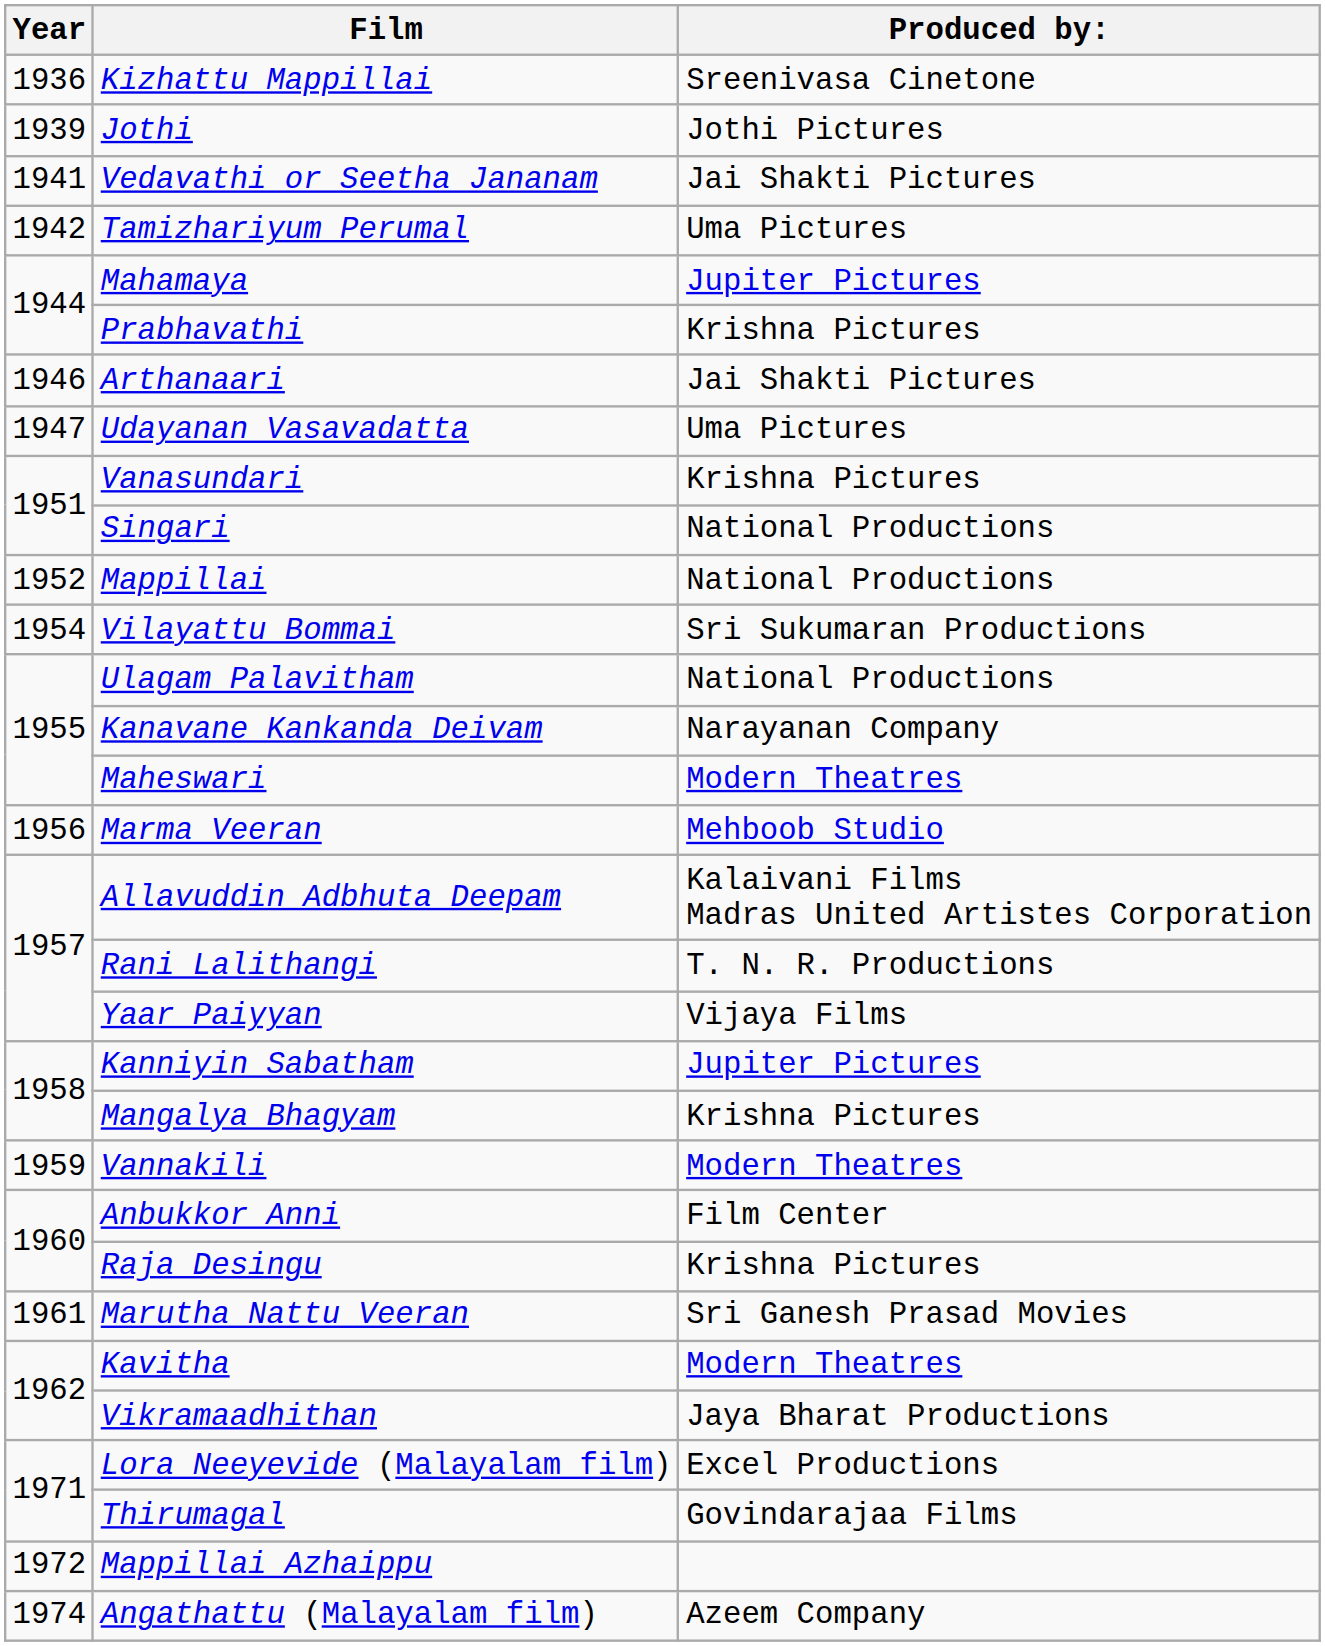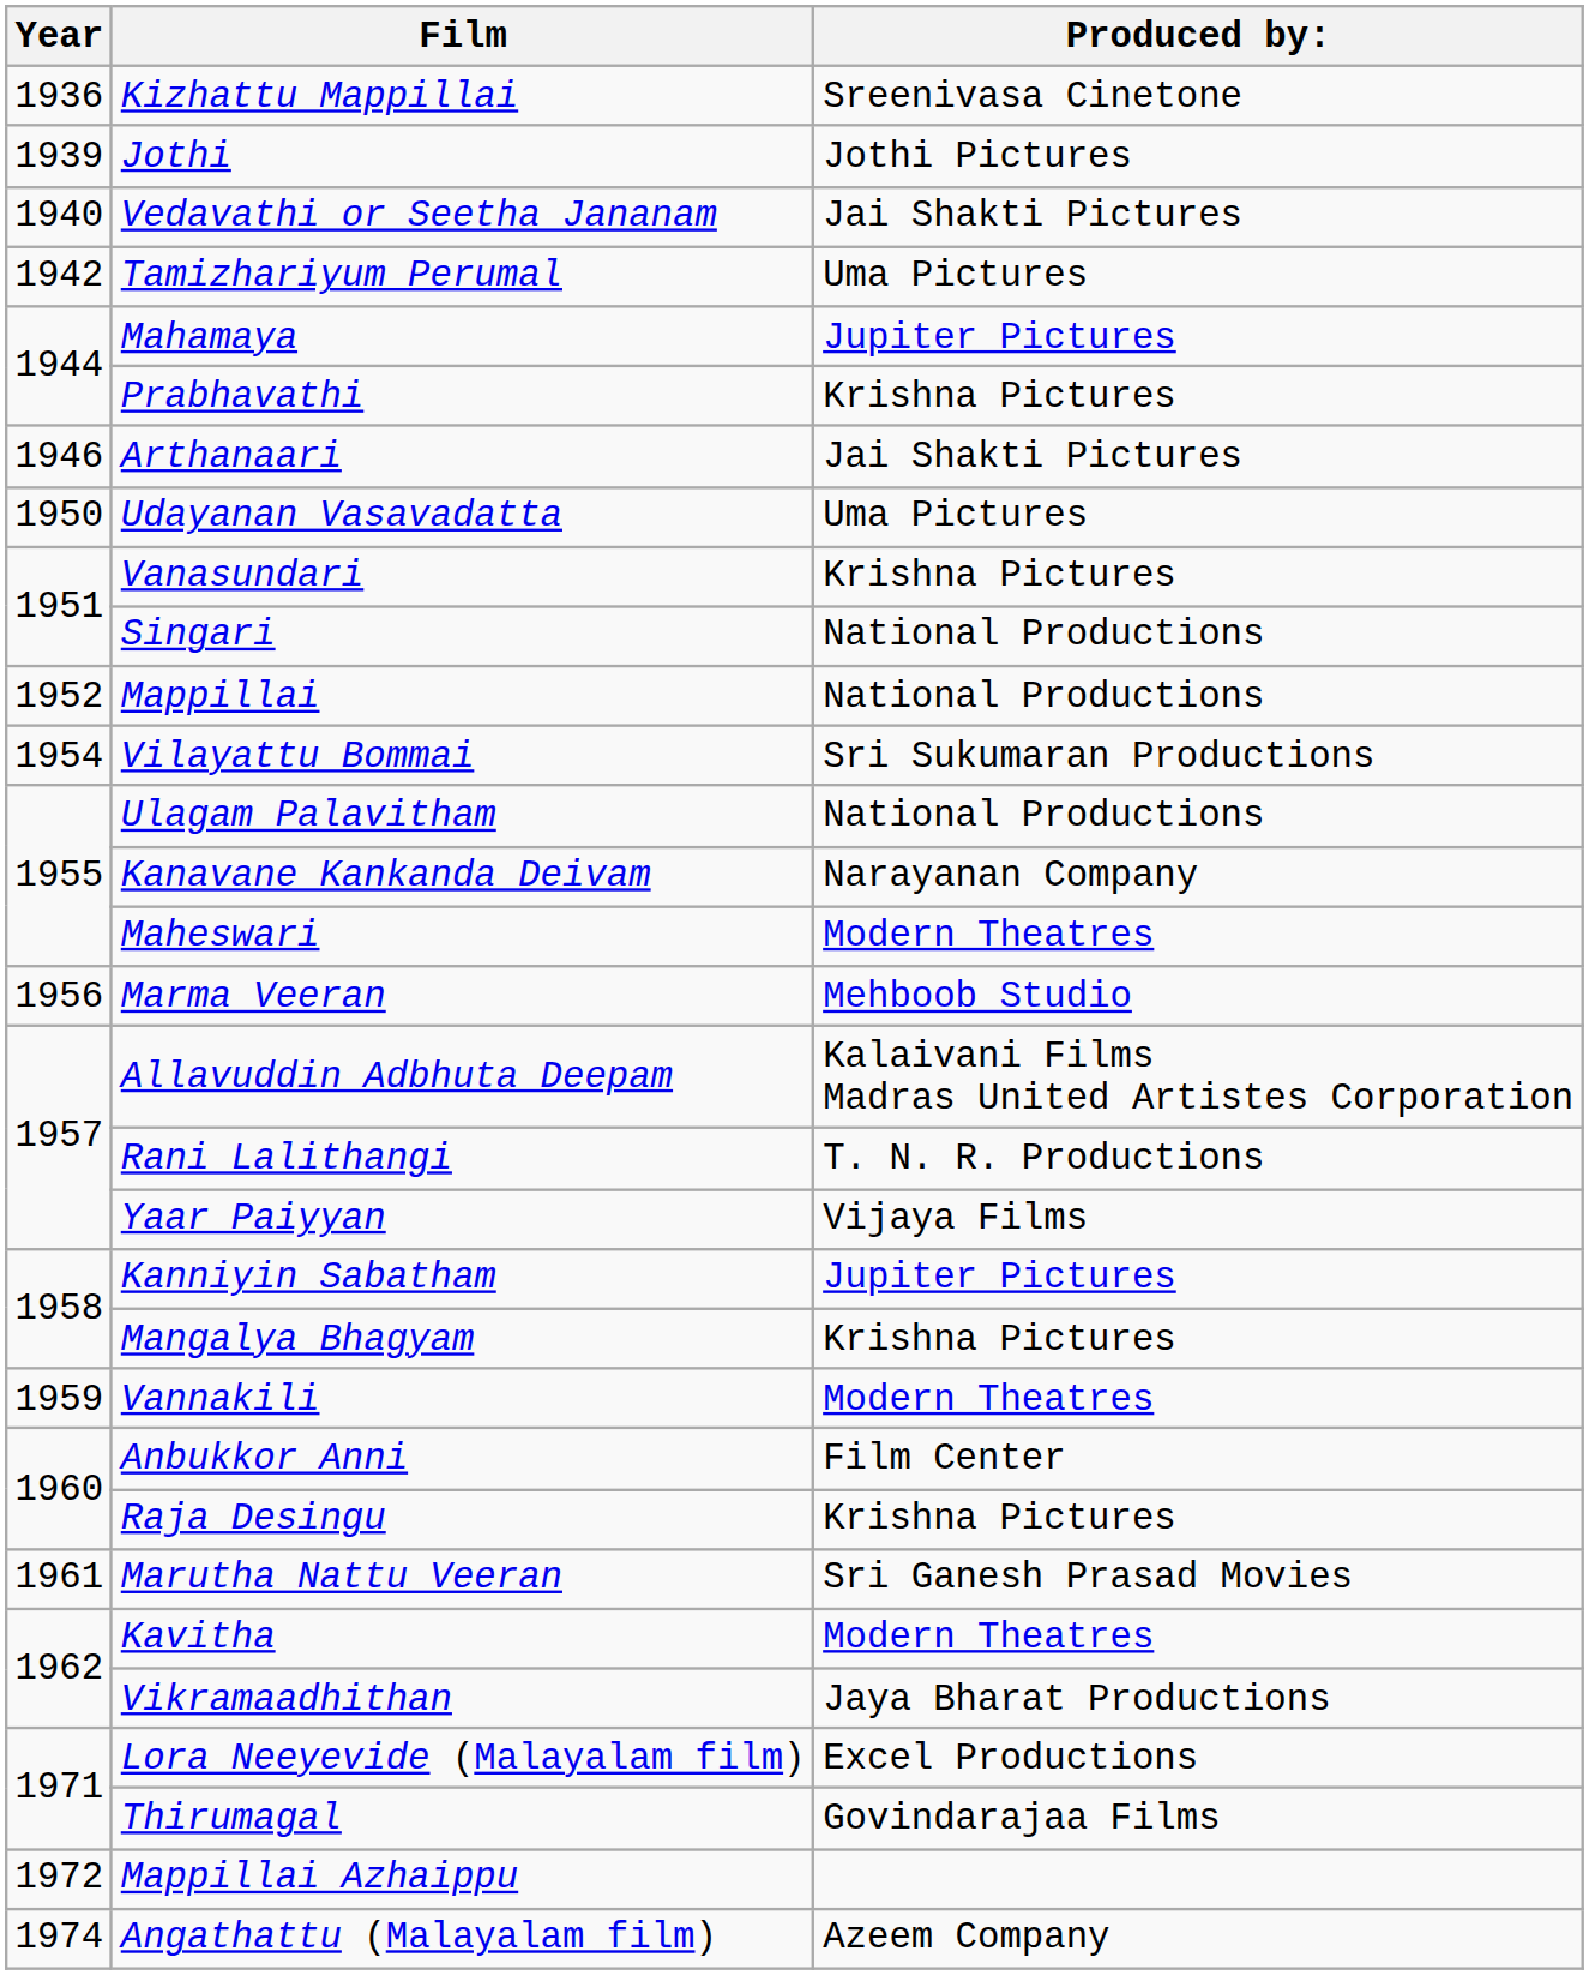 <table class="wikitable">
 <tr>
 <th>Year</th>
 <th>Film</th>
 <th>Produced by:</th>
 </tr>
 <tr>
 <td>1936</td>
 <td><em><a href='#'>Kizhattu Mappillai</a></em></td>
 <td>Sreenivasa Cinetone</td>
 </tr>
 <tr>
 <td>1939</td>
 <td><em><a href='#'>Jothi</a></em></td>
 <td>Jothi Pictures</td>
 </tr>
 <tr>
-<td>1941</td>
+<td>1940</td>
 <td><em><a href='#'>Vedavathi or Seetha Jananam</a></em></td>
 <td>Jai Shakti Pictures</td>
 </tr>
 <tr>
 <td>1942</td>
 <td><em><a href='#'>Tamizhariyum Perumal</a></em></td>
 <td>Uma Pictures</td>
 </tr>
 <tr>
 <td rowspan=2>1944</td>
 <td><em><a href='#'>Mahamaya</a></em></td>
 <td><a href='#'>Jupiter Pictures</a></td>
 </tr>
 <tr>
 <td><em><a href='#'>Prabhavathi</a></em></td>
 <td>Krishna Pictures</td>
 </tr>
 <tr>
 <td>1946</td>
 <td><em><a href='#'>Arthanaari</a></em></td>
 <td>Jai Shakti Pictures</td>
 </tr>
 <tr>
-<td>1947</td>
+<td>1950</td>
 <td><em><a href='#'>Udayanan Vasavadatta</a></em></td>
 <td>Uma Pictures</td>
 </tr>
 <tr>
 <td rowspan=2>1951</td>
 <td><em><a href='#'>Vanasundari</a></em></td>
 <td>Krishna Pictures</td>
 </tr>
 <tr>
 <td><em><a href='#'>Singari</a></em></td>
 <td>National Productions</td>
 </tr>
 <tr>
 <td>1952</td>
 <td><em><a href='#'>Mappillai</a></em></td>
 <td>National Productions</td>
 </tr>
 <tr>
 <td>1954</td>
 <td><em><a href='#'>Vilayattu Bommai</a></em></td>
 <td>Sri Sukumaran Productions</td>
 </tr>
 <tr>
 <td rowspan=3>1955</td>
 <td><em><a href='#'>Ulagam Palavitham</a></em></td>
 <td>National Productions</td>
 </tr>
 <tr>
 <td><em><a href='#'>Kanavane Kankanda Deivam</a></em></td>
 <td>Narayanan Company</td>
 </tr>
 <tr>
 <td><em><a href='#'>Maheswari</a></em></td>
 <td><a href='#'>Modern Theatres</a></td>
 </tr>
 <tr>
 <td>1956</td>
 <td><em><a href='#'>Marma Veeran</a></em></td>
 <td><a href='#'>Mehboob Studio</a></td>
 </tr>
 <tr>
 <td rowspan=3>1957</td>
 <td><em><a href='#'>Allavuddin Adbhuta Deepam</a></em></td>
 <td>Kalaivani Films<br>Madras United Artistes Corporation</td>
 </tr>
 <tr>
 <td><em><a href='#'>Rani Lalithangi</a></em></td>
 <td>T. N. R. Productions</td>
 </tr>
 <tr>
 <td><em><a href='#'>Yaar Paiyyan</a></em></td>
 <td>Vijaya Films</td>
 </tr>
 <tr>
 <td rowspan=2>1958</td>
 <td><em><a href='#'>Kanniyin Sabatham</a></em></td>
 <td><a href='#'>Jupiter Pictures</a></td>
 </tr>
 <tr>
 <td><em><a href='#'>Mangalya Bhagyam</a></em></td>
 <td>Krishna Pictures</td>
 </tr>
 <tr>
 <td>1959</td>
 <td><em><a href='#'>Vannakili</a></em></td>
 <td><a href='#'>Modern Theatres</a></td>
 </tr>
 <tr>
 <td rowspan=2>1960</td>
 <td><em><a href='#'>Anbukkor Anni</a></em></td>
 <td>Film Center</td>
 </tr>
 <tr>
 <td><em><a href='#'>Raja Desingu</a></em></td>
 <td>Krishna Pictures</td>
 </tr>
 <tr>
 <td>1961</td>
 <td><em><a href='#'>Marutha Nattu Veeran</a></em></td>
 <td>Sri Ganesh Prasad Movies</td>
 </tr>
 <tr>
 <td rowspan=2>1962</td>
 <td><em><a href='#'>Kavitha</a></em></td>
 <td><a href='#'>Modern Theatres</a></td>
 </tr>
 <tr>
 <td><em><a href='#'>Vikramaadhithan</a></em></td>
 <td>Jaya Bharat Productions</td>
 </tr>
 <tr>
 <td rowspan=2>1971</td>
 <td><em><a href='#'>Lora Neeyevide</a></em> (<a href='#'>Malayalam film</a>)</td>
 <td>Excel Productions</td>
 </tr>
 <tr>
 <td><em><a href='#'>Thirumagal</a></em></td>
 <td>Govindarajaa Films</td>
 </tr>
 <tr>
 <td>1972</td>
 <td><em><a href='#'>Mappillai Azhaippu</a></em></td>
 <td></td>
 </tr>
 <tr>
 <td>1974</td>
 <td><em><a href='#'>Angathattu</a></em> (<a href='#'>Malayalam film</a>)</td>
 <td>Azeem Company</td>
 </tr>
 </table>
